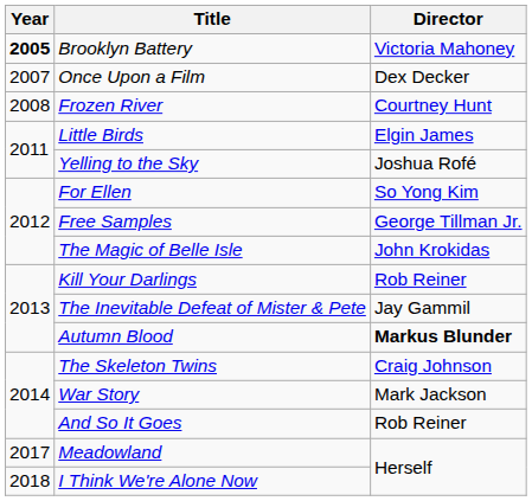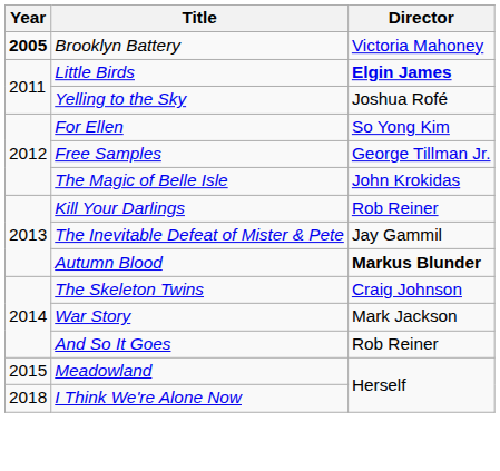 <table class="wikitable">
 <tr>
 <th>Year</th>
 <th>Title</th>
 <th>Director</th>
 </tr>
 <tr>
 <td><strong>2005</strong></td>
 <td><em>Brooklyn Battery</em></td>
 <td><a href='#'>Victoria Mahoney</a></td>
 </tr>
 <tr>
-<td>2007</td>
-<td><em>Once Upon a Film</em></td>
-<td>Dex Decker</td>
-</tr>
-<tr>
-<td>2008</td>
-<td><em><a href='#'>Frozen River</a></em></td>
-<td><a href='#'>Courtney Hunt</a></td>
-</tr>
-<tr>
 <td rowspan="2">2011</td>
 <td><em><a href='#'>Little Birds</a></em></td>
-<td><a href='#'>Elgin James</a></td>
+<td><strong><a href='#'>Elgin James</a></strong></td>
 </tr>
 <tr>
 <td><em><a href='#'>Yelling to the Sky</a></em></td>
 <td>Joshua Rofé</td>
 </tr>
 <tr>
 <td rowspan="3">2012</td>
 <td><em><a href='#'>For Ellen</a></em></td>
 <td><a href='#'>So Yong Kim</a></td>
 </tr>
 <tr>
 <td><em><a href='#'>Free Samples</a></em></td>
 <td><a href='#'>George Tillman Jr.</a></td>
 </tr>
 <tr>
 <td><em><a href='#'>The Magic of Belle Isle</a></em></td>
 <td><a href='#'>John Krokidas</a></td>
 </tr>
 <tr>
 <td rowspan="3">2013</td>
 <td><em><a href='#'>Kill Your Darlings</a></em></td>
 <td><a href='#'>Rob Reiner</a></td>
 </tr>
 <tr>
 <td><em><a href='#'>The Inevitable Defeat of Mister & Pete</a></em></td>
 <td>Jay Gammil</td>
 </tr>
 <tr>
 <td><em><a href='#'>Autumn Blood</a></em></td>
 <td><strong>Markus Blunder</strong></td>
 </tr>
 <tr>
 <td rowspan="3">2014</td>
 <td><em><a href='#'>The Skeleton Twins</a></em></td>
 <td><a href='#'>Craig Johnson</a></td>
 </tr>
 <tr>
 <td><em><a href='#'>War Story</a></em></td>
 <td>Mark Jackson</td>
 </tr>
 <tr>
 <td><em><a href='#'>And So It Goes</a></em></td>
 <td>Rob Reiner</td>
 </tr>
 <tr>
-<td>2017</td>
+<td>2015</td>
 <td><em><a href='#'>Meadowland</a></em></td>
 <td rowspan=2>Herself</td>
 </tr>
 <tr>
 <td>2018</td>
 <td><em><a href='#'>I Think We're Alone Now</a></em></td>
 </tr>
 </table>
